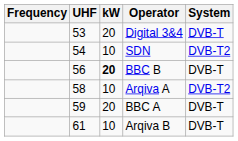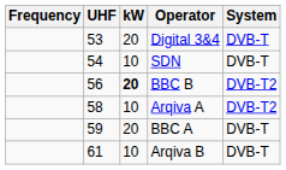 <table class="wikitable sortable">
 <tr>
 <th>Frequency</th>
 <th>UHF</th>
 <th>kW</th>
 <th>Operator</th>
 <th>System</th>
 </tr>
 <tr>
 <td></td>
 <td>53</td>
 <td>20</td>
 <td><a href='#'>Digital 3&4</a></td>
 <td><a href='#'>DVB-T</a></td>
 </tr>
 <tr>
 <td></td>
 <td>54</td>
 <td>10</td>
 <td><a href='#'>SDN</a></td>
-<td><a href='#'>DVB-T2</a></td>
+<td>DVB-T</td>
 </tr>
 <tr>
 <td></td>
 <td>56</td>
 <td><strong>20</strong></td>
 <td><a href='#'>BBC</a> B</td>
-<td>DVB-T</td>
+<td><a href='#'>DVB-T2</a></td>
 </tr>
 <tr>
 <td></td>
 <td>58</td>
 <td>10</td>
 <td><a href='#'>Arqiva</a> A</td>
 <td><a href='#'>DVB-T2</a></td>
 </tr>
 <tr>
 <td></td>
 <td>59</td>
 <td>20</td>
 <td>BBC A</td>
 <td>DVB-T</td>
 </tr>
 <tr>
 <td></td>
 <td>61</td>
 <td>10</td>
 <td>Arqiva B</td>
 <td>DVB-T</td>
 </tr>
 </table>
